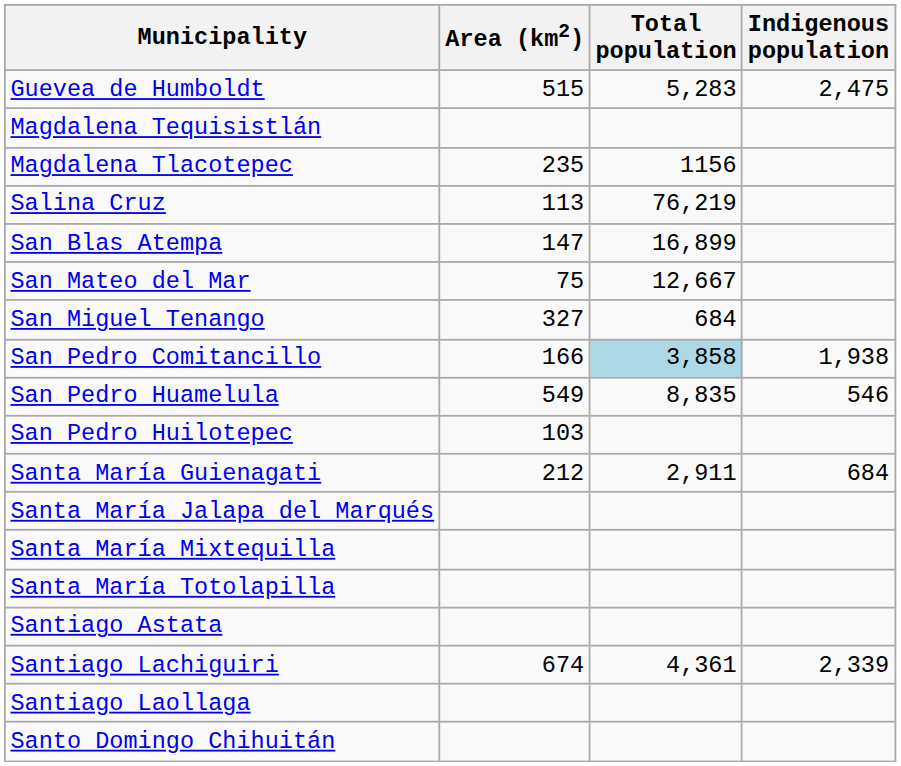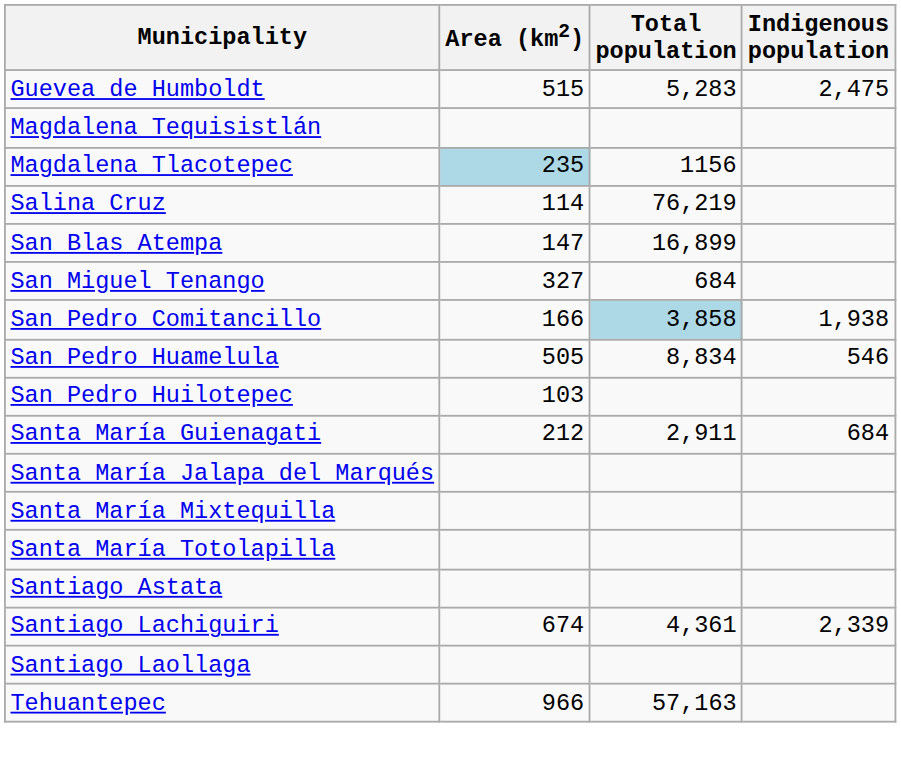 <table class="wikitable sortable" style="text-align:right">
 <tr>
 <th>Municipality</th>
 <th>Area (km<sup>2</sup>)</th>
 <th>Total<br>population</th>
 <th>Indigenous<br>population</th>
 </tr>
 <tr>
 <td style="text-align:left"><a href='#'>Guevea de Humboldt</a></td>
 <td>515</td>
 <td>5,283</td>
 <td>2,475</td>
 </tr>
 <tr>
 <td style="text-align:left"><a href='#'>Magdalena Tequisistlán</a></td>
 <td></td>
 <td></td>
 <td></td>
 </tr>
 <tr>
 <td style="text-align:left"><a href='#'>Magdalena Tlacotepec</a></td>
-<td>235</td>
+<td style="background: lightblue;">235</td>
 <td>1156</td>
 <td></td>
 </tr>
 <tr>
 <td style="text-align:left"><a href='#'>Salina Cruz</a></td>
-<td>113</td>
+<td>114</td>
 <td>76,219</td>
 <td></td>
 </tr>
 <tr>
 <td style="text-align:left"><a href='#'>San Blas Atempa</a></td>
 <td>147</td>
 <td>16,899</td>
-<td></td>
-</tr>
-<tr>
-<td style="text-align:left"><a href='#'>San Mateo del Mar</a></td>
-<td>75</td>
-<td>12,667</td>
 <td></td>
 </tr>
 <tr>
 <td style="text-align:left"><a href='#'>San Miguel Tenango</a></td>
 <td>327</td>
 <td>684</td>
 <td></td>
 </tr>
 <tr>
 <td style="text-align:left"><a href='#'>San Pedro Comitancillo</a></td>
 <td>166</td>
 <td style="background: lightblue;">3,858</td>
 <td>1,938</td>
 </tr>
 <tr>
 <td style="text-align:left"><a href='#'>San Pedro Huamelula</a></td>
-<td>549</td>
-<td>8,835</td>
+<td>505</td>
+<td>8,834</td>
 <td>546</td>
 </tr>
 <tr>
 <td style="text-align:left"><a href='#'>San Pedro Huilotepec</a></td>
 <td>103</td>
 <td></td>
 <td></td>
 </tr>
 <tr>
 <td style="text-align:left"><a href='#'>Santa María Guienagati</a></td>
 <td>212</td>
 <td>2,911</td>
 <td>684</td>
 </tr>
 <tr>
 <td style="text-align:left"><a href='#'>Santa María Jalapa del Marqués</a></td>
 <td></td>
 <td></td>
 <td></td>
 </tr>
 <tr>
 <td style="text-align:left"><a href='#'>Santa María Mixtequilla</a></td>
 <td></td>
 <td></td>
 <td></td>
 </tr>
 <tr>
 <td style="text-align:left"><a href='#'>Santa María Totolapilla</a></td>
 <td></td>
 <td></td>
 <td></td>
 </tr>
 <tr>
 <td style="text-align:left"><a href='#'>Santiago Astata</a></td>
 <td></td>
 <td></td>
 <td></td>
 </tr>
 <tr>
 <td style="text-align:left"><a href='#'>Santiago Lachiguiri</a></td>
 <td>674</td>
 <td>4,361</td>
 <td>2,339</td>
 </tr>
 <tr>
 <td style="text-align:left"><a href='#'>Santiago Laollaga</a></td>
 <td></td>
 <td></td>
 <td></td>
 </tr>
 <tr>
-<td style="text-align:left"><a href='#'>Santo Domingo Chihuitán</a></td>
-<td></td>
-<td></td>
+<td style="text-align:left"><a href='#'>Tehuantepec</a></td>
+<td>966</td>
+<td>57,163</td>
 <td></td>
 </tr>
 </table>
